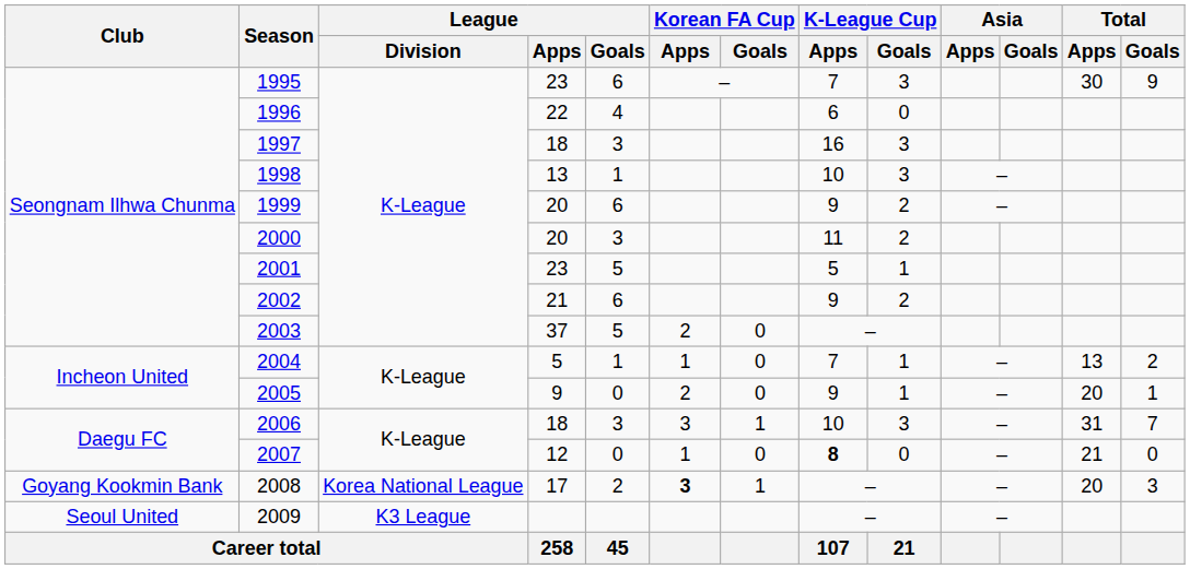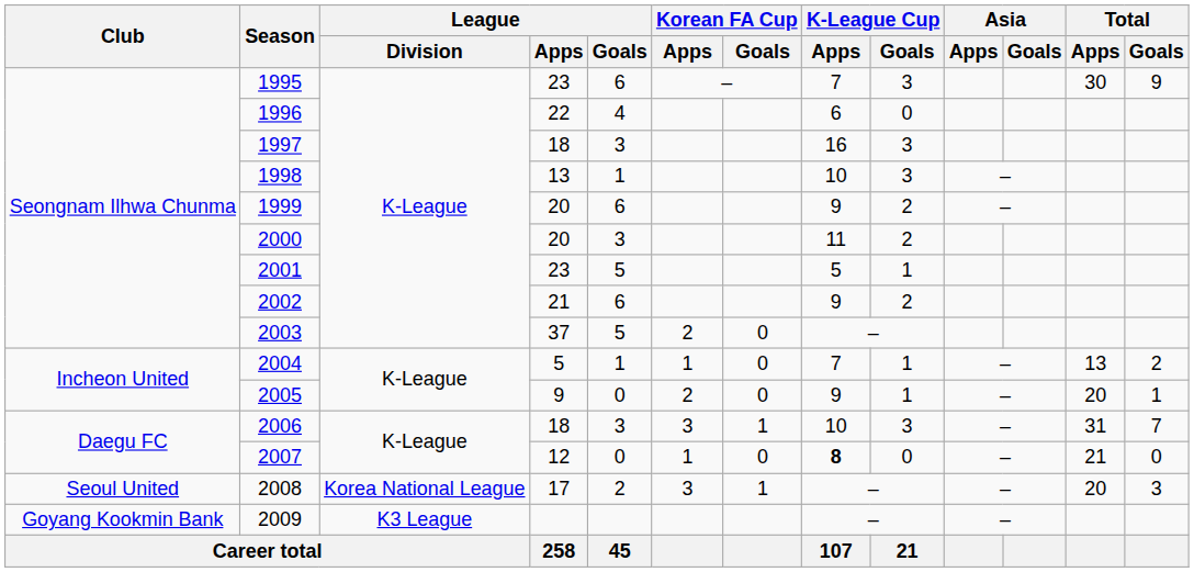 <table class="wikitable" style="text-align:center">
 <tr>
 <th rowspan="2">Club</th>
 <th rowspan="2">Season</th>
 <th colspan="3">League</th>
 <th colspan="2"><a href='#'>Korean FA Cup</a></th>
 <th colspan="2"><a href='#'>K-League Cup</a></th>
 <th colspan="2">Asia</th>
 <th colspan="2">Total</th>
 </tr>
 <tr>
 <th>Division</th>
 <th>Apps</th>
 <th>Goals</th>
 <th>Apps</th>
 <th>Goals</th>
 <th>Apps</th>
 <th>Goals</th>
 <th>Apps</th>
 <th>Goals</th>
 <th>Apps</th>
 <th>Goals</th>
 </tr>
 <tr>
 <td rowspan="9"><a href='#'>Seongnam Ilhwa Chunma</a></td>
 <td><a href='#'>1995</a></td>
 <td rowspan="9"><a href='#'>K-League</a></td>
 <td>23</td>
 <td>6</td>
 <td colspan="2">–</td>
 <td>7</td>
 <td>3</td>
 <td></td>
 <td></td>
 <td>30</td>
 <td>9</td>
 </tr>
 <tr>
 <td><a href='#'>1996</a></td>
 <td>22</td>
 <td>4</td>
 <td></td>
 <td></td>
 <td>6</td>
 <td>0</td>
 <td></td>
 <td></td>
 <td></td>
 <td></td>
 </tr>
 <tr>
 <td><a href='#'>1997</a></td>
 <td>18</td>
 <td>3</td>
 <td></td>
 <td></td>
 <td>16</td>
 <td>3</td>
 <td></td>
 <td></td>
 <td></td>
 <td></td>
 </tr>
 <tr>
 <td><a href='#'>1998</a></td>
 <td>13</td>
 <td>1</td>
 <td></td>
 <td></td>
 <td>10</td>
 <td>3</td>
 <td colspan="2">–</td>
 <td></td>
 <td></td>
 </tr>
 <tr>
 <td><a href='#'>1999</a></td>
 <td>20</td>
 <td>6</td>
 <td></td>
 <td></td>
 <td>9</td>
 <td>2</td>
 <td colspan="2">–</td>
 <td></td>
 <td></td>
 </tr>
 <tr>
 <td><a href='#'>2000</a></td>
 <td>20</td>
 <td>3</td>
 <td></td>
 <td></td>
 <td>11</td>
 <td>2</td>
 <td></td>
 <td></td>
 <td></td>
 <td></td>
 </tr>
 <tr>
 <td><a href='#'>2001</a></td>
 <td>23</td>
 <td>5</td>
 <td></td>
 <td></td>
 <td>5</td>
 <td>1</td>
 <td></td>
 <td></td>
 <td></td>
 <td></td>
 </tr>
 <tr>
 <td><a href='#'>2002</a></td>
 <td>21</td>
 <td>6</td>
 <td></td>
 <td></td>
 <td>9</td>
 <td>2</td>
 <td></td>
 <td></td>
 <td></td>
 <td></td>
 </tr>
 <tr>
 <td><a href='#'>2003</a></td>
 <td>37</td>
 <td>5</td>
 <td>2</td>
 <td>0</td>
 <td colspan="2">–</td>
 <td></td>
 <td></td>
 <td></td>
 <td></td>
 </tr>
 <tr>
 <td rowspan="2"><a href='#'>Incheon United</a></td>
 <td><a href='#'>2004</a></td>
 <td rowspan="2">K-League</td>
 <td>5</td>
 <td>1</td>
 <td>1</td>
 <td>0</td>
 <td>7</td>
 <td>1</td>
 <td colspan="2">–</td>
 <td>13</td>
 <td>2</td>
 </tr>
 <tr>
 <td><a href='#'>2005</a></td>
 <td>9</td>
 <td>0</td>
 <td>2</td>
 <td>0</td>
 <td>9</td>
 <td>1</td>
 <td colspan="2">–</td>
 <td>20</td>
 <td>1</td>
 </tr>
 <tr>
 <td rowspan="2"><a href='#'>Daegu FC</a></td>
 <td><a href='#'>2006</a></td>
 <td rowspan="2">K-League</td>
 <td>18</td>
 <td>3</td>
 <td>3</td>
 <td>1</td>
 <td>10</td>
 <td>3</td>
 <td colspan="2">–</td>
 <td>31</td>
 <td>7</td>
 </tr>
 <tr>
 <td><a href='#'>2007</a></td>
 <td>12</td>
 <td>0</td>
 <td>1</td>
 <td>0</td>
 <td><strong>8</strong></td>
 <td>0</td>
 <td colspan="2">–</td>
 <td>21</td>
 <td>0</td>
 </tr>
 <tr>
-<td><a href='#'>Goyang Kookmin Bank</a></td>
+<td><a href='#'>Seoul United</a></td>
 <td>2008</td>
 <td><a href='#'>Korea National League</a></td>
 <td>17</td>
 <td>2</td>
-<td><strong>3</strong></td>
+<td>3</td>
 <td>1</td>
 <td colspan="2">–</td>
 <td colspan="2">–</td>
 <td>20</td>
 <td>3</td>
 </tr>
 <tr>
-<td><a href='#'>Seoul United</a></td>
+<td><a href='#'>Goyang Kookmin Bank</a></td>
 <td>2009</td>
 <td><a href='#'>K3 League</a></td>
 <td></td>
 <td></td>
 <td></td>
 <td></td>
 <td colspan="2">–</td>
 <td colspan="2">–</td>
 <td></td>
 <td></td>
 </tr>
 <tr>
 <th colspan="3">Career total</th>
 <th>258</th>
 <th>45</th>
 <th></th>
 <th></th>
 <th>107</th>
 <th>21</th>
 <th></th>
 <th></th>
 <th></th>
 <th></th>
 </tr>
 </table>
